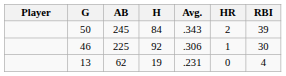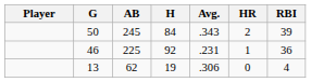 <table class="wikitable sortable">
 <tr>
 <th bgcolor="#DDDDFF" width="16%">Player</th>
 <th bgcolor="#DDDDFF" width="9%">G</th>
 <th bgcolor="#DDDDFF" width="9%">AB</th>
 <th bgcolor="#DDDDFF" width="9%">H</th>
 <th bgcolor="#DDDDFF" width="9%">Avg.</th>
 <th bgcolor="#DDDDFF" width="9%">HR</th>
 <th bgcolor="#DDDDFF" width="9%">RBI</th>
 </tr>
 <tr align="center">
 <td></td>
 <td>50</td>
 <td>245</td>
 <td>84</td>
 <td>.343</td>
 <td>2</td>
 <td>39</td>
 </tr>
 <tr align="center">
 <td></td>
 <td>46</td>
 <td>225</td>
 <td>92</td>
-<td>.306</td>
+<td>.231</td>
 <td>1</td>
-<td>30</td>
+<td>36</td>
 </tr>
 <tr align="center">
 <td></td>
 <td>13</td>
 <td>62</td>
 <td>19</td>
-<td>.231</td>
+<td>.306</td>
 <td>0</td>
 <td>4</td>
 </tr>
 </table>
